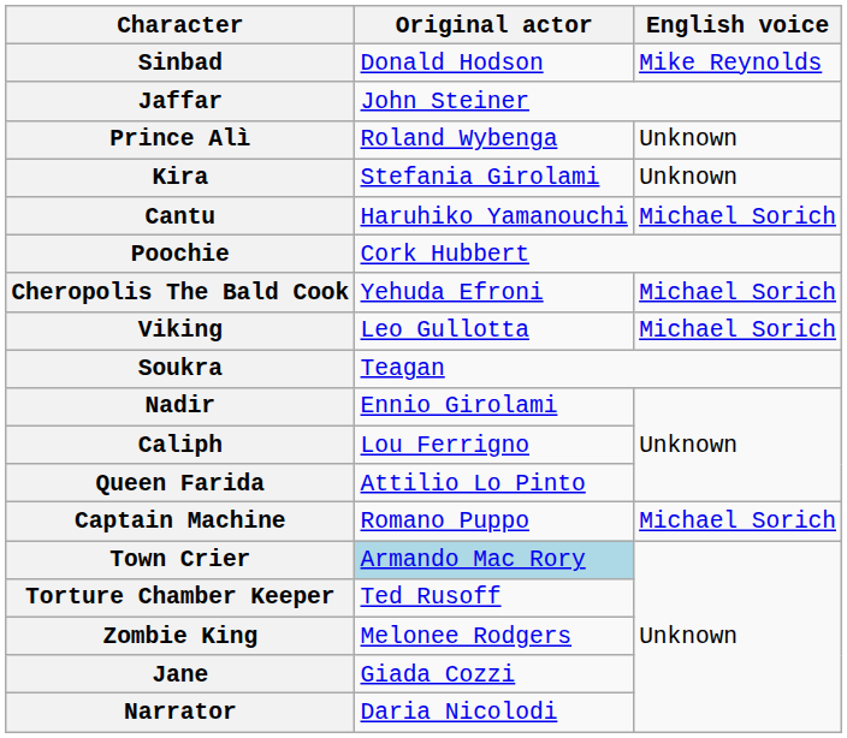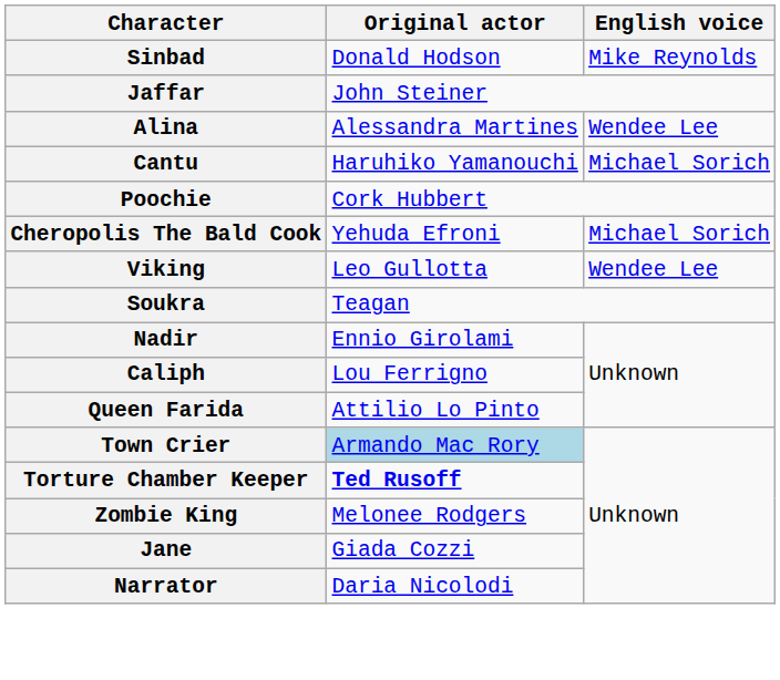 <table class="wikitable">
 <tr>
 <th>Character</th>
 <th>Original actor</th>
 <th>English voice</th>
 </tr>
 <tr>
 <th>Sinbad</th>
 <td><a href='#'>Donald Hodson</a></td>
 <td><a href='#'>Mike Reynolds</a></td>
 </tr>
 <tr>
 <th>Jaffar</th>
 <td colspan="2"><a href='#'>John Steiner</a></td>
 </tr>
 <tr>
-<th>Prince Alì</th>
-<td><a href='#'>Roland Wybenga</a></td>
-<td>Unknown</td>
-</tr>
-<tr>
-<th>Kira</th>
-<td><a href='#'>Stefania Girolami</a></td>
-<td>Unknown</td>
+<th>Alina</th>
+<td><a href='#'>Alessandra Martines</a></td>
+<td><a href='#'>Wendee Lee</a></td>
 </tr>
 <tr>
 <th>Cantu</th>
 <td><a href='#'>Haruhiko Yamanouchi</a></td>
 <td><a href='#'>Michael Sorich</a></td>
 </tr>
 <tr>
 <th>Poochie</th>
 <td colspan="2"><a href='#'>Cork Hubbert</a></td>
 </tr>
 <tr>
 <th>Cheropolis The Bald Cook</th>
 <td><a href='#'>Yehuda Efroni</a></td>
 <td><a href='#'>Michael Sorich</a></td>
 </tr>
 <tr>
 <th>Viking</th>
 <td><a href='#'>Leo Gullotta</a></td>
-<td><a href='#'>Michael Sorich</a></td>
+<td><a href='#'>Wendee Lee</a></td>
 </tr>
 <tr>
 <th>Soukra</th>
 <td colspan="2"><a href='#'>Teagan</a></td>
 </tr>
 <tr>
 <th>Nadir</th>
 <td><a href='#'>Ennio Girolami</a></td>
 <td rowspan="3">Unknown</td>
 </tr>
 <tr>
 <th>Caliph</th>
 <td><a href='#'>Lou Ferrigno</a></td>
 </tr>
 <tr>
 <th>Queen Farida</th>
 <td><a href='#'>Attilio Lo Pinto</a></td>
 </tr>
 <tr>
-<th>Captain Machine</th>
-<td><a href='#'>Romano Puppo</a></td>
-<td><a href='#'>Michael Sorich</a></td>
-</tr>
-<tr>
 <th>Town Crier</th>
 <td style="background: lightblue;"><a href='#'>Armando Mac Rory</a></td>
 <td rowspan="5">Unknown</td>
 </tr>
 <tr>
 <th>Torture Chamber Keeper</th>
-<td><a href='#'>Ted Rusoff</a></td>
+<td><strong><a href='#'>Ted Rusoff</a></strong></td>
 </tr>
 <tr>
 <th>Zombie King</th>
 <td><a href='#'>Melonee Rodgers</a></td>
 </tr>
 <tr>
 <th>Jane</th>
 <td><a href='#'>Giada Cozzi</a></td>
 </tr>
 <tr>
 <th>Narrator</th>
 <td><a href='#'>Daria Nicolodi</a></td>
 </tr>
 </table>
